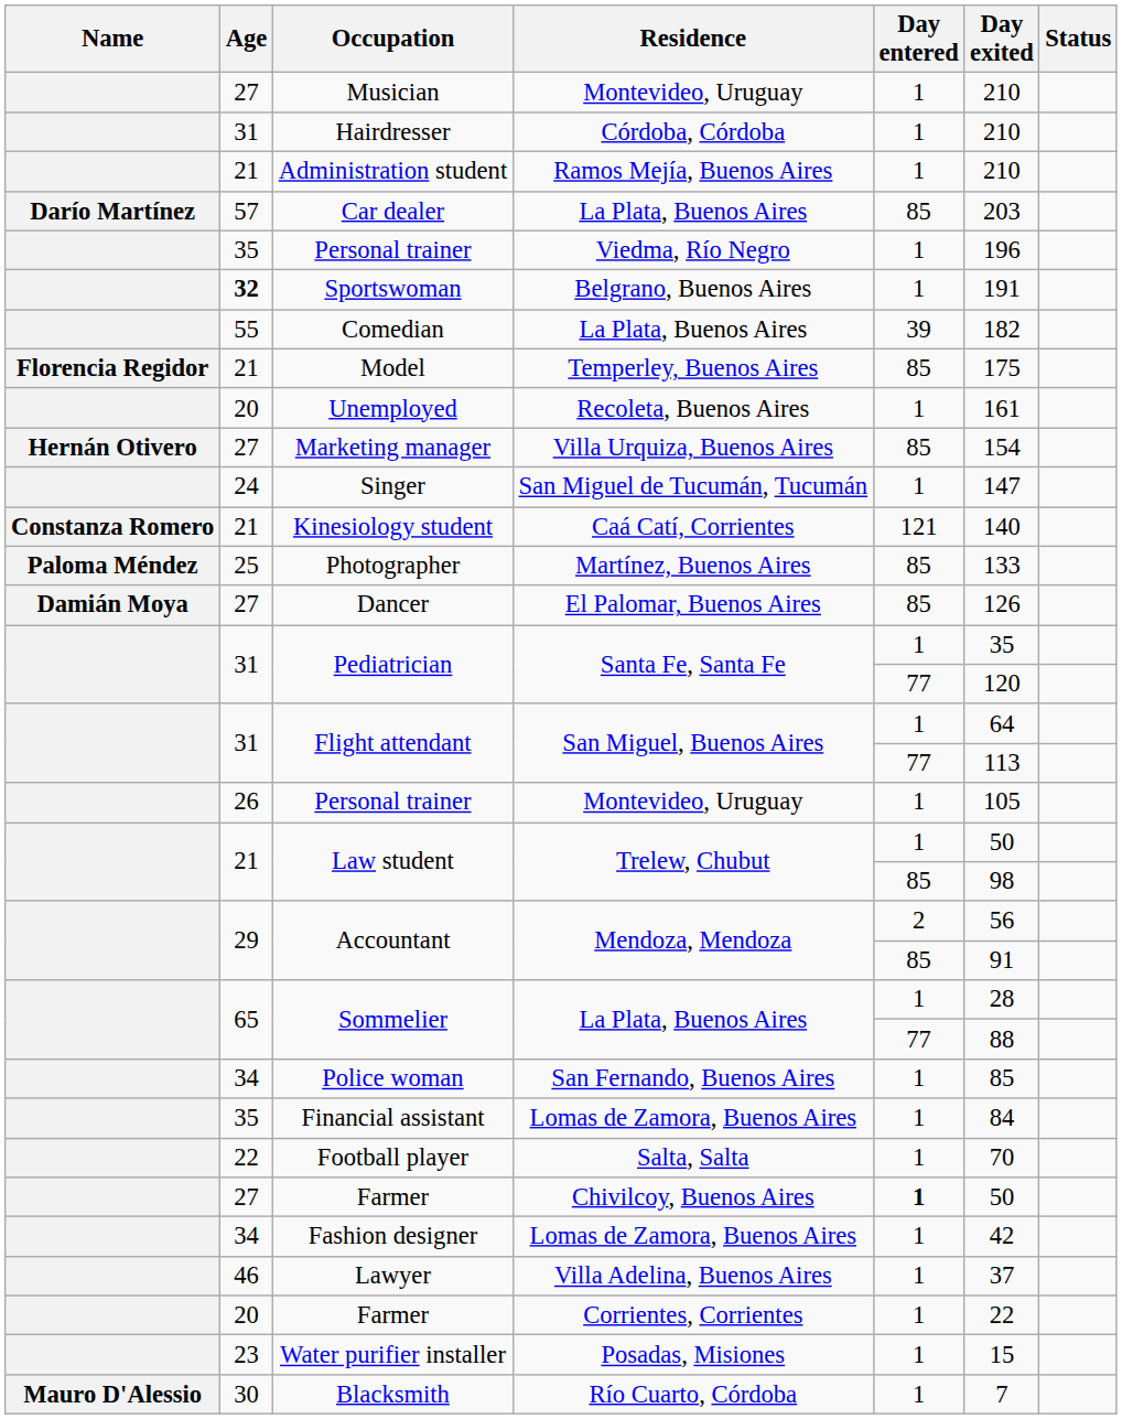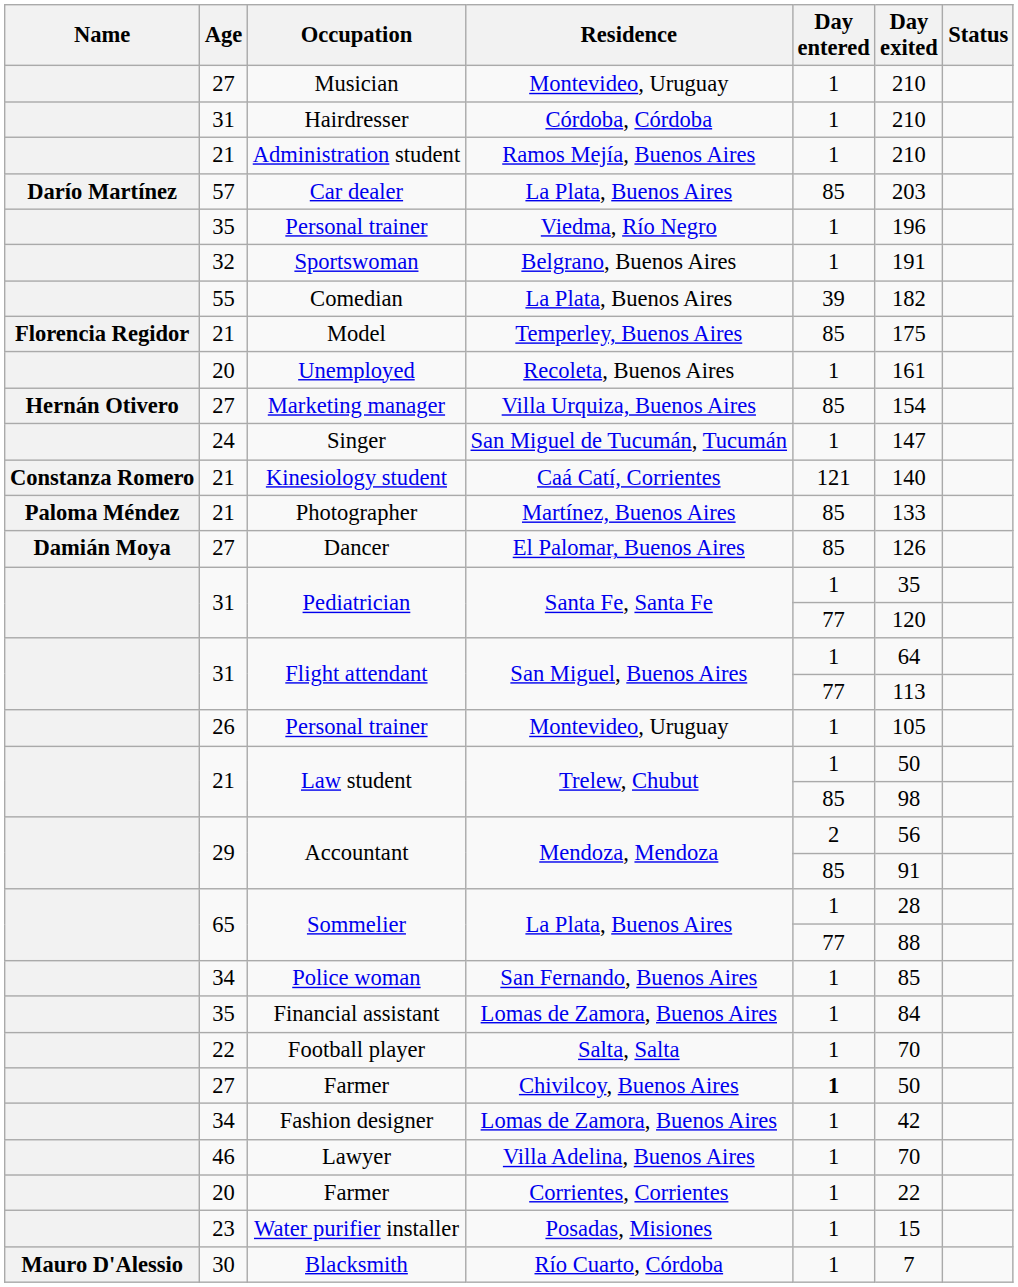 <table class="wikitable sortable" style="text-align:center;">
 <tr>
 <th scope="col">Name</th>
 <th scope="col">Age</th>
 <th scope="col">Occupation</th>
 <th scope="col">Residence</th>
 <th scope="col">Day<br>entered</th>
 <th scope="col">Day<br>exited</th>
 <th scope="col">Status</th>
 </tr>
 <tr>
 <th scope="row"></th>
 <td>27</td>
 <td>Musician</td>
 <td><a href='#'>Montevideo</a>, Uruguay</td>
 <td>1</td>
 <td>210</td>
 <td></td>
 </tr>
 <tr>
 <th scope="row"></th>
 <td>31</td>
 <td>Hairdresser</td>
 <td><a href='#'>Córdoba</a>, <a href='#'>Córdoba</a></td>
 <td>1</td>
 <td>210</td>
 <td></td>
 </tr>
 <tr>
 <th scope="row"></th>
 <td>21</td>
 <td><a href='#'>Administration</a> student</td>
 <td><a href='#'>Ramos Mejía</a>, <a href='#'>Buenos Aires</a></td>
 <td>1</td>
 <td>210</td>
 <td></td>
 </tr>
 <tr>
 <th>Darío Martínez</th>
 <td>57</td>
 <td><a href='#'>Car dealer</a></td>
 <td><a href='#'>La Plata</a>, <a href='#'>Buenos Aires</a></td>
 <td>85</td>
 <td>203</td>
 <td></td>
 </tr>
 <tr>
 <th scope="row"></th>
 <td>35</td>
 <td><a href='#'>Personal trainer</a></td>
 <td><a href='#'>Viedma</a>, <a href='#'>Río Negro</a></td>
 <td>1</td>
 <td>196</td>
 <td></td>
 </tr>
 <tr>
 <th scope="row"></th>
-<td><strong>32</strong></td>
+<td>32</td>
 <td><a href='#'>Sportswoman</a></td>
 <td><a href='#'>Belgrano</a>, Buenos Aires</td>
 <td>1</td>
 <td>191</td>
 <td></td>
 </tr>
 <tr>
 <th scope="row"></th>
 <td>55</td>
 <td>Comedian</td>
 <td><a href='#'>La Plata</a>, Buenos Aires</td>
 <td>39</td>
 <td>182</td>
 <td></td>
 </tr>
 <tr>
 <th>Florencia Regidor</th>
 <td>21</td>
 <td>Model</td>
 <td><a href='#'>Temperley, Buenos Aires</a></td>
 <td>85</td>
 <td>175</td>
 <td></td>
 </tr>
 <tr>
 <th scope="row"></th>
 <td>20</td>
 <td><a href='#'>Unemployed</a></td>
 <td><a href='#'>Recoleta</a>, Buenos Aires</td>
 <td>1</td>
 <td>161</td>
 <td></td>
 </tr>
 <tr>
 <th>Hernán Otivero</th>
 <td>27</td>
 <td><a href='#'>Marketing manager</a></td>
 <td><a href='#'>Villa Urquiza, Buenos Aires</a></td>
 <td>85</td>
 <td>154</td>
 <td></td>
 </tr>
 <tr>
 <th scope="row"></th>
 <td>24</td>
 <td>Singer</td>
 <td><a href='#'>San Miguel de Tucumán</a>, <a href='#'>Tucumán</a></td>
 <td>1</td>
 <td>147</td>
 <td></td>
 </tr>
 <tr>
 <th>Constanza Romero</th>
 <td>21</td>
 <td><a href='#'>Kinesiology student</a></td>
 <td><a href='#'>Caá Catí, Corrientes</a></td>
 <td>121</td>
 <td>140</td>
 <td></td>
 </tr>
 <tr>
 <th>Paloma Méndez</th>
-<td>25</td>
+<td>21</td>
 <td>Photographer</td>
 <td><a href='#'>Martínez, Buenos Aires</a></td>
 <td>85</td>
 <td>133</td>
 <td></td>
 </tr>
 <tr>
 <th>Damián Moya</th>
 <td>27</td>
 <td>Dancer</td>
 <td><a href='#'>El Palomar, Buenos Aires</a></td>
 <td>85</td>
 <td>126</td>
 <td></td>
 </tr>
 <tr>
 <th rowspan="2" scope="row"></th>
 <td rowspan="2">31</td>
 <td rowspan="2"><a href='#'>Pediatrician</a></td>
 <td rowspan="2"><a href='#'>Santa Fe</a>, <a href='#'>Santa Fe</a></td>
 <td>1</td>
 <td>35</td>
 <td></td>
 </tr>
 <tr>
 <td>77</td>
 <td>120</td>
 <td></td>
 </tr>
 <tr>
 <th rowspan="2" scope="row"></th>
 <td rowspan="2">31</td>
 <td rowspan="2"><a href='#'>Flight attendant</a></td>
 <td rowspan="2"><a href='#'>San Miguel</a>, <a href='#'>Buenos Aires</a></td>
 <td>1</td>
 <td>64</td>
 <td></td>
 </tr>
 <tr>
 <td>77</td>
 <td>113</td>
 <td></td>
 </tr>
 <tr>
 <th scope="row"></th>
 <td>26</td>
 <td><a href='#'>Personal trainer</a></td>
 <td><a href='#'>Montevideo</a>, Uruguay</td>
 <td>1</td>
 <td>105</td>
 <td></td>
 </tr>
 <tr>
 <th rowspan="2" scope="row"></th>
 <td rowspan="2">21</td>
 <td rowspan="2"><a href='#'>Law</a> student</td>
 <td rowspan="2"><a href='#'>Trelew</a>, <a href='#'>Chubut</a></td>
 <td>1</td>
 <td>50</td>
 <td></td>
 </tr>
 <tr>
 <td>85</td>
 <td>98</td>
 <td></td>
 </tr>
 <tr>
 <th rowspan="2" scope="row"></th>
 <td rowspan="2">29</td>
 <td rowspan="2">Accountant</td>
 <td rowspan="2"><a href='#'>Mendoza</a>, <a href='#'>Mendoza</a></td>
 <td>2</td>
 <td>56</td>
 <td></td>
 </tr>
 <tr>
 <td>85</td>
 <td>91</td>
 <td></td>
 </tr>
 <tr>
 <th rowspan="2" scope="row"></th>
 <td rowspan="2">65</td>
 <td rowspan="2"><a href='#'>Sommelier</a></td>
 <td rowspan="2"><a href='#'>La Plata</a>, <a href='#'>Buenos Aires</a></td>
 <td>1</td>
 <td>28</td>
 <td></td>
 </tr>
 <tr>
 <td>77</td>
 <td>88</td>
 <td></td>
 </tr>
 <tr>
 <th scope="row"></th>
 <td>34</td>
 <td><a href='#'>Police woman</a></td>
 <td><a href='#'>San Fernando</a>, <a href='#'>Buenos Aires</a></td>
 <td>1</td>
 <td>85</td>
 <td></td>
 </tr>
 <tr>
 <th scope="row"></th>
 <td>35</td>
 <td>Financial assistant</td>
 <td><a href='#'>Lomas de Zamora</a>, <a href='#'>Buenos Aires</a></td>
 <td>1</td>
 <td>84</td>
 <td></td>
 </tr>
 <tr>
 <th scope="row"></th>
 <td>22</td>
 <td>Football player</td>
 <td><a href='#'>Salta</a>, <a href='#'>Salta</a></td>
 <td>1</td>
 <td>70</td>
 <td></td>
 </tr>
 <tr>
 <th scope="row"></th>
 <td>27</td>
 <td>Farmer</td>
 <td><a href='#'>Chivilcoy</a>, <a href='#'>Buenos Aires</a></td>
 <td><strong>1</strong></td>
 <td>50</td>
 <td></td>
 </tr>
 <tr>
 <th scope="row"></th>
 <td>34</td>
 <td>Fashion designer</td>
 <td><a href='#'>Lomas de Zamora</a>, <a href='#'>Buenos Aires</a></td>
 <td>1</td>
 <td>42</td>
 <td></td>
 </tr>
 <tr>
 <th scope="row"></th>
 <td>46</td>
 <td>Lawyer</td>
 <td><a href='#'>Villa Adelina</a>, <a href='#'>Buenos Aires</a></td>
 <td>1</td>
-<td>37</td>
+<td>70</td>
 <td></td>
 </tr>
 <tr>
 <th scope="row"></th>
 <td>20</td>
 <td>Farmer</td>
 <td><a href='#'>Corrientes</a>, <a href='#'>Corrientes</a></td>
 <td>1</td>
 <td>22</td>
 <td></td>
 </tr>
 <tr>
 <th scope="row"></th>
 <td>23</td>
 <td><a href='#'>Water purifier</a> installer</td>
 <td><a href='#'>Posadas</a>, <a href='#'>Misiones</a></td>
 <td>1</td>
 <td>15</td>
 <td></td>
 </tr>
 <tr>
 <th>Mauro D'Alessio</th>
 <td>30</td>
 <td><a href='#'>Blacksmith</a></td>
 <td><a href='#'>Río Cuarto</a>, <a href='#'>Córdoba</a></td>
 <td>1</td>
 <td>7</td>
 <td></td>
 </tr>
 </table>
